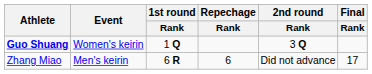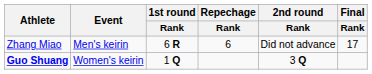 <table class="wikitable" style="font-size:90%">
 <tr>
 <th rowspan=2>Athlete</th>
 <th rowspan=2>Event</th>
 <th>1st round</th>
 <th>Repechage</th>
 <th>2nd round</th>
 <th>Final</th>
 </tr>
 <tr style="font-size:95%">
 <th>Rank</th>
 <th>Rank</th>
 <th>Rank</th>
 <th>Rank</th>
 </tr>
 <tr align=center>
+<td align=left><a href='#'>Zhang Miao</a></td>
+<td align=left><a href='#'>Men's keirin</a></td>
+<td>6 <strong>R</strong></td>
+<td>6</td>
+<td>Did not advance</td>
+<td>17</td>
+</tr>
+<tr align=center>
 <td align=left><strong><a href='#'>Guo Shuang</a></strong></td>
 <td align=left><a href='#'>Women's keirin</a></td>
 <td>1 <strong>Q</strong></td>
 <td></td>
 <td>3 <strong>Q</strong></td>
 <td></td>
 </tr>
-<tr align=center>
-<td align=left><a href='#'>Zhang Miao</a></td>
-<td align=left><a href='#'>Men's keirin</a></td>
-<td>6 <strong>R</strong></td>
-<td>6</td>
-<td>Did not advance</td>
-<td>17</td>
-</tr>
 </table>
